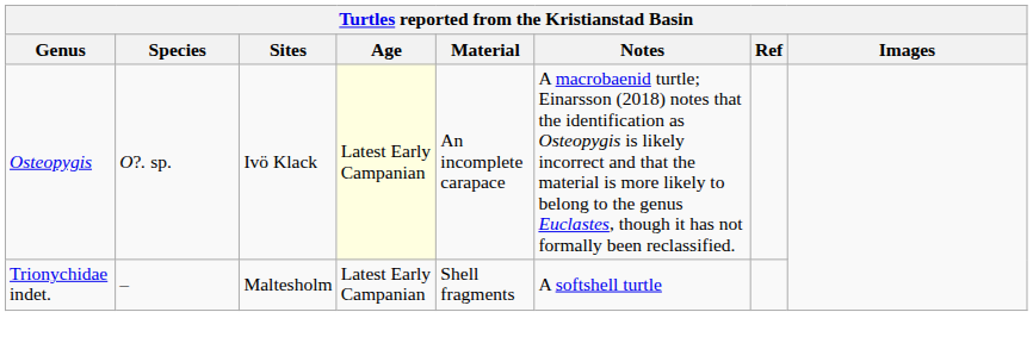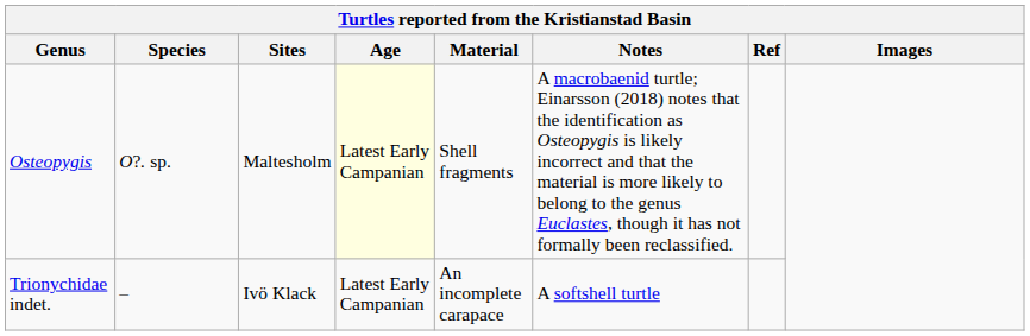 <table class="wikitable sortable mw-collapsible" style="width:100%">
 <tr>
 <th colspan="8" style="text-align:center;"><strong><a href='#'>Turtles</a> reported from the Kristianstad Basin</strong></th>
 </tr>
 <tr>
 <th>Genus</th>
 <th width="100px">Species</th>
 <th>Sites</th>
 <th>Age</th>
 <th>Material</th>
 <th>Notes</th>
 <th>Ref</th>
 <th width="200px">Images</th>
 </tr>
 <tr>
 <td><em><a href='#'>Osteopygis</a></em></td>
 <td><em>O</em>?<em>.</em> sp.</td>
-<td>Ivö Klack</td>
+<td>Maltesholm</td>
 <td style="background: lightyellow;">Latest Early Campanian</td>
-<td>An incomplete carapace</td>
+<td>Shell fragments</td>
 <td>A <a href='#'>macrobaenid</a> turtle; Einarsson (2018) notes that the identification as <em>Osteopygis</em> is likely incorrect and that the material is more likely to belong to the genus <em><a href='#'>Euclastes</a></em>, though it has not formally been reclassified.</td>
 <td></td>
 <td rowspan="4"><br></td>
 </tr>
 <tr>
 <td><a href='#'>Trionychidae</a> indet.</td>
 <td>–</td>
-<td>Maltesholm</td>
+<td>Ivö Klack</td>
 <td>Latest Early Campanian</td>
-<td>Shell fragments</td>
+<td>An incomplete carapace</td>
 <td>A <a href='#'>softshell turtle</a></td>
 <td></td>
 </tr>
 </table>
